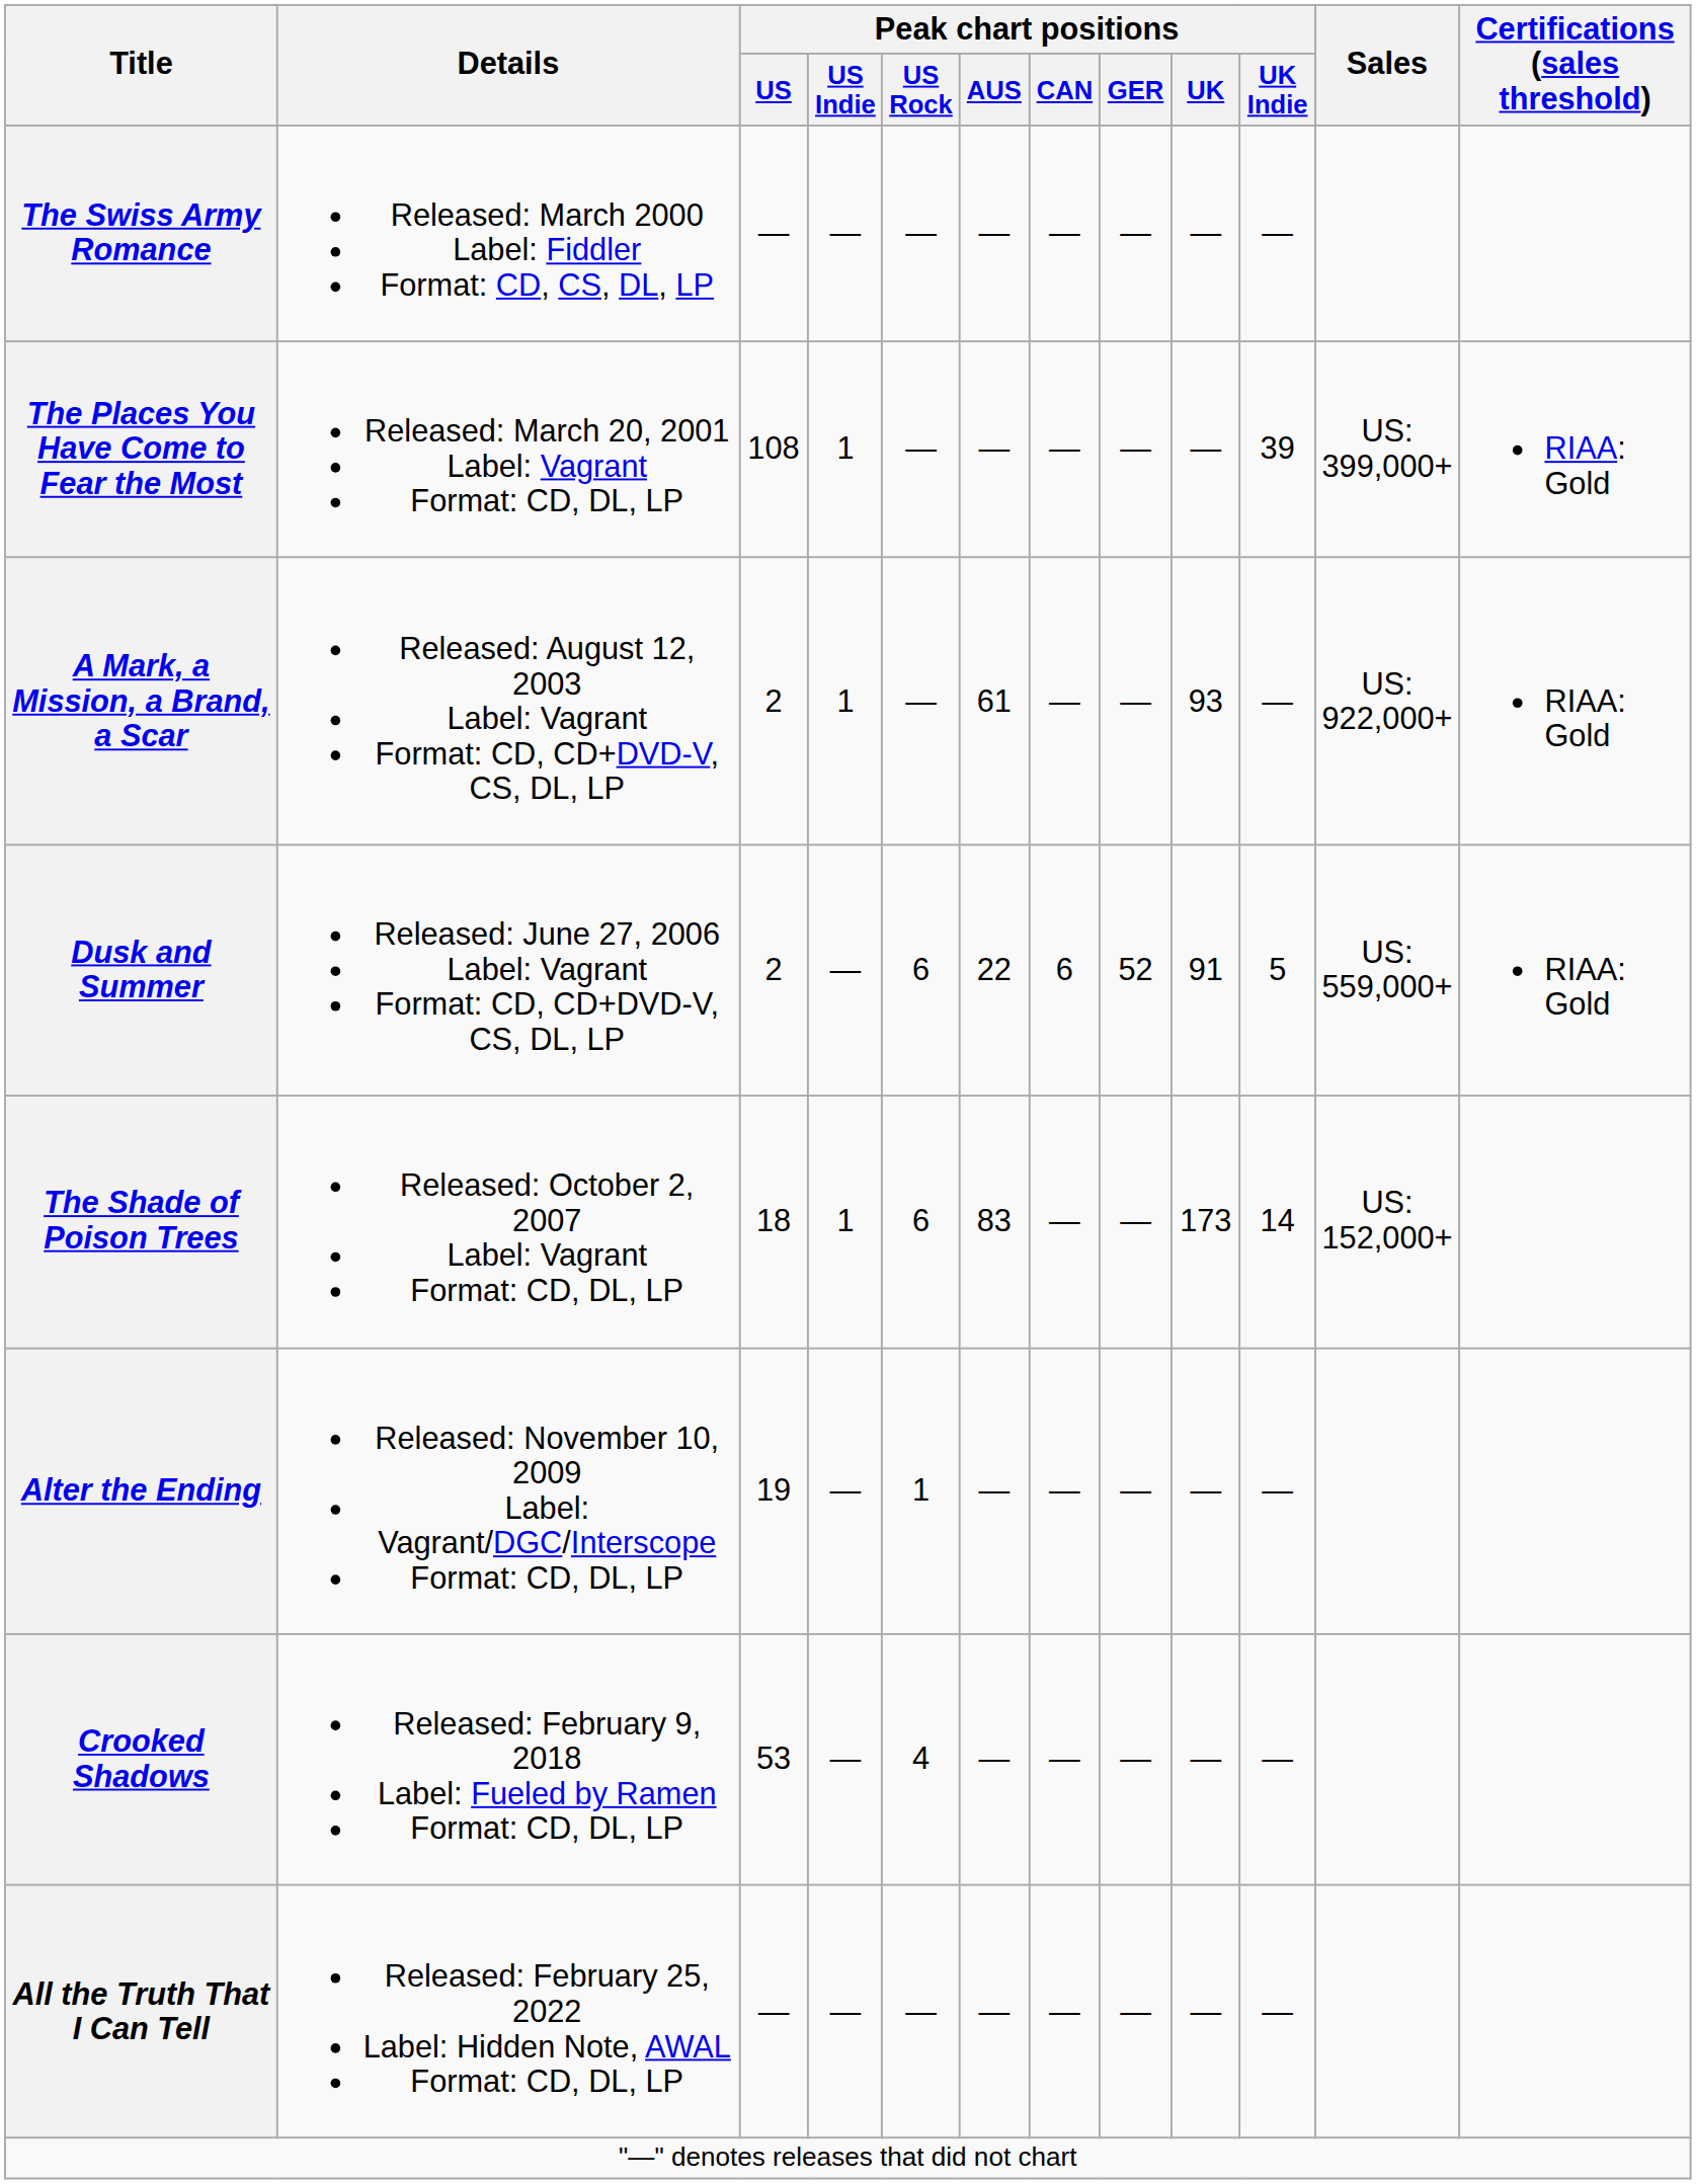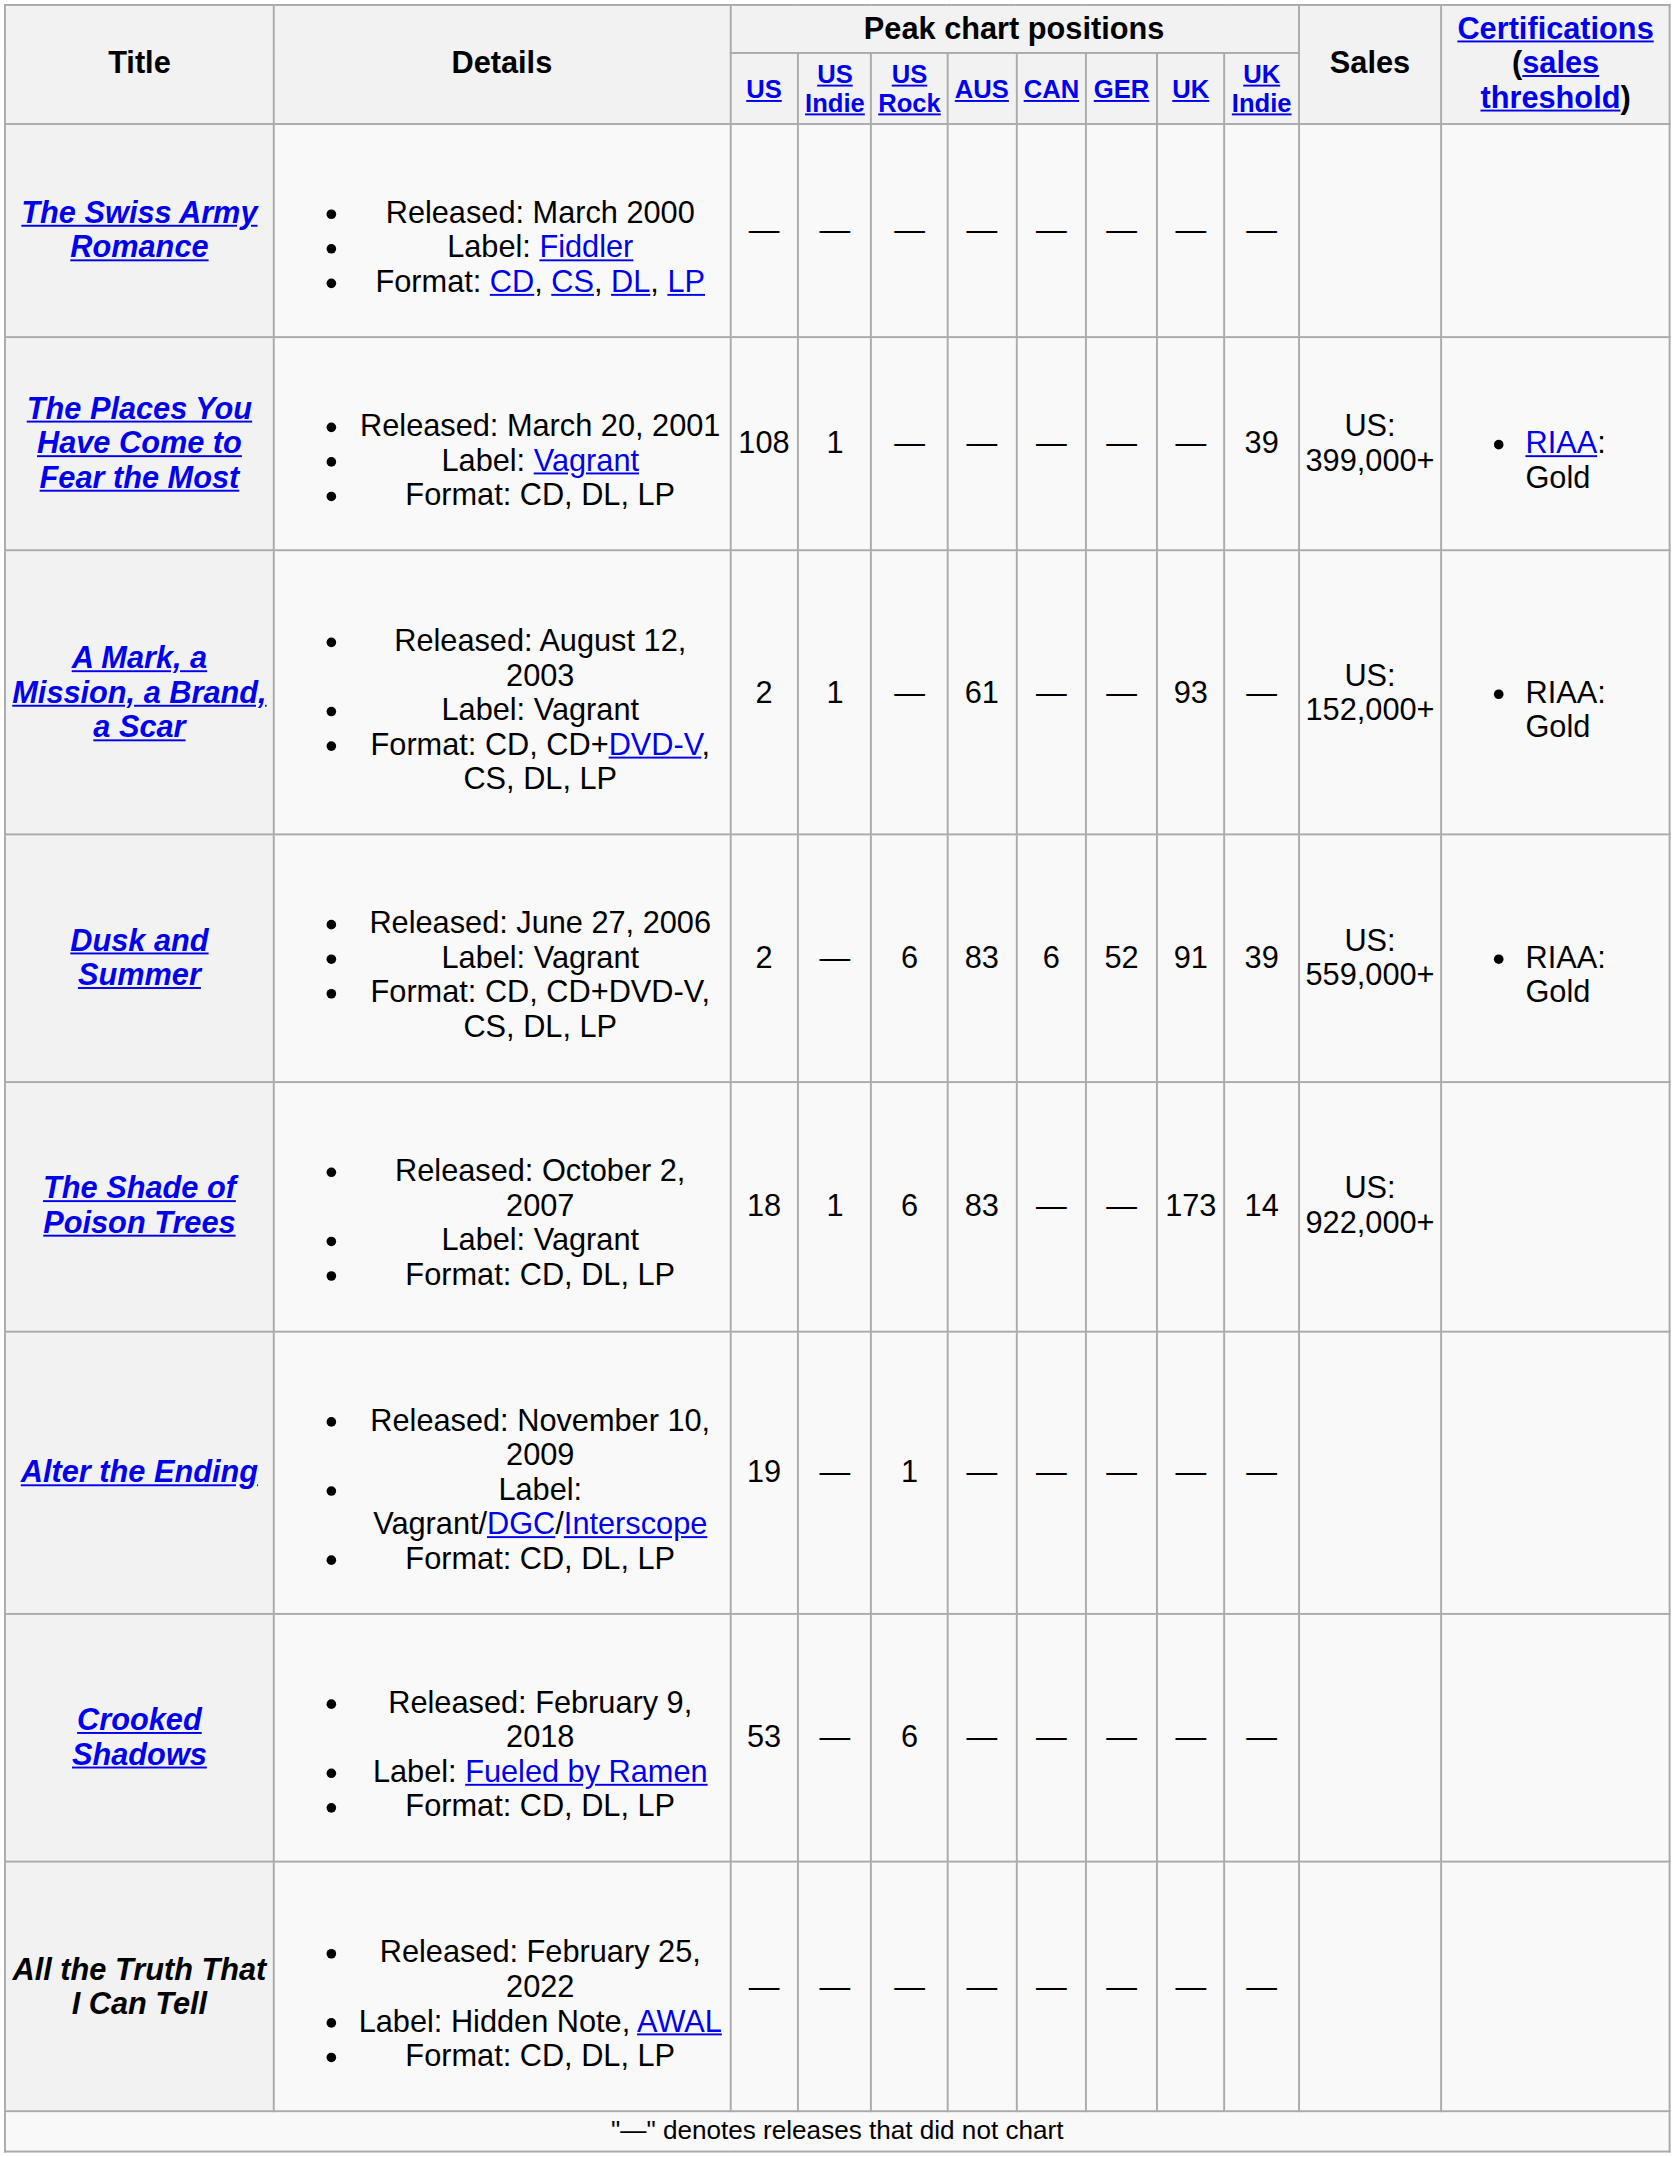 <table class="wikitable plainrowheaders" style="text-align:center;">
 <tr>
 <th rowspan="2" style="width:22em;">Title</th>
 <th rowspan="2" style="width:18em;">Details</th>
 <th colspan="8">Peak chart positions</th>
 <th rowspan="2">Sales</th>
 <th rowspan="2" style="width:9em;"><a href='#'>Certifications</a><br>(<a href='#'>sales threshold</a>)</th>
 </tr>
 <tr style="font-size:smaller;">
 <th width="35"><a href='#'>US</a><br></th>
 <th width="35"><a href='#'>US Indie</a><br></th>
 <th width="35"><a href='#'>US Rock</a><br></th>
 <th width="35"><a href='#'>AUS</a><br></th>
 <th width="35"><a href='#'>CAN</a><br></th>
 <th width="35"><a href='#'>GER</a><br></th>
 <th width="35"><a href='#'>UK</a><br></th>
 <th width="35"><a href='#'>UK<br>Indie</a><br></th>
 </tr>
 <tr>
 <th scope="row"><em><a href='#'>The Swiss Army Romance</a></em></th>
 <td><br><ul><li>Released: March 2000</li><li>Label: <a href='#'>Fiddler</a></li><li>Format: <a href='#'>CD</a>, <a href='#'>CS</a>, <a href='#'>DL</a>, <a href='#'>LP</a></li></ul></td>
 <td>—</td>
 <td>—</td>
 <td>—</td>
 <td>—</td>
 <td>—</td>
 <td>—</td>
 <td>—</td>
 <td>—</td>
 <td></td>
 <td></td>
 </tr>
 <tr>
 <th scope="row"><em><a href='#'>The Places You Have Come to Fear the Most</a></em></th>
 <td><br><ul><li>Released: March 20, 2001</li><li>Label: <a href='#'>Vagrant</a></li><li>Format: CD, DL, LP</li></ul></td>
 <td>108</td>
 <td>1</td>
 <td>—</td>
 <td>—</td>
 <td>—</td>
 <td>—</td>
 <td>—</td>
 <td>39</td>
 <td>US: 399,000+</td>
 <td align="left"><br><ul><li><a href='#'>RIAA</a>: Gold</li></ul></td>
 </tr>
 <tr>
 <th scope="row"><em><a href='#'>A Mark, a Mission, a Brand, a Scar</a></em></th>
 <td><br><ul><li>Released: August 12, 2003</li><li>Label: Vagrant</li><li>Format: CD, CD+<a href='#'>DVD-V</a>, CS, DL, LP</li></ul></td>
 <td>2</td>
 <td>1</td>
 <td>—</td>
 <td>61</td>
 <td>—</td>
 <td>—</td>
 <td>93</td>
 <td>—</td>
-<td>US: 922,000+</td>
+<td>US: 152,000+</td>
 <td align="left"><br><ul><li>RIAA: Gold</li></ul></td>
 </tr>
 <tr>
 <th scope="row"><em><a href='#'>Dusk and Summer</a></em></th>
 <td><br><ul><li>Released: June 27, 2006</li><li>Label: Vagrant</li><li>Format: CD, CD+DVD-V, CS, DL, LP</li></ul></td>
 <td>2</td>
 <td>—</td>
 <td>6</td>
-<td>22</td>
+<td>83</td>
 <td>6</td>
 <td>52</td>
 <td>91</td>
-<td>5</td>
+<td>39</td>
 <td>US: 559,000+</td>
 <td align="left"><br><ul><li>RIAA: Gold</li></ul></td>
 </tr>
 <tr>
 <th scope="row"><em><a href='#'>The Shade of Poison Trees</a></em></th>
 <td><br><ul><li>Released: October 2, 2007</li><li>Label: Vagrant</li><li>Format: CD, DL, LP</li></ul></td>
 <td>18</td>
 <td>1</td>
 <td>6</td>
 <td>83</td>
 <td>—</td>
 <td>—</td>
 <td>173</td>
 <td>14</td>
-<td>US: 152,000+</td>
+<td>US: 922,000+</td>
 <td></td>
 </tr>
 <tr>
 <th scope="row"><em><a href='#'>Alter the Ending</a></em></th>
 <td><br><ul><li>Released: November 10, 2009</li><li>Label: Vagrant/<a href='#'>DGC</a>/<a href='#'>Interscope</a></li><li>Format: CD, DL, LP</li></ul></td>
 <td>19</td>
 <td>—</td>
 <td>1</td>
 <td>—</td>
 <td>—</td>
 <td>—</td>
 <td>—</td>
 <td>—</td>
 <td></td>
 <td></td>
 </tr>
 <tr>
 <th scope="row"><em><a href='#'>Crooked Shadows</a></em></th>
 <td><br><ul><li>Released: February 9, 2018</li><li>Label: <a href='#'>Fueled by Ramen</a></li><li>Format: CD, DL, LP</li></ul></td>
 <td>53</td>
 <td>—</td>
-<td>4</td>
+<td>6</td>
 <td>—</td>
 <td>—</td>
 <td>—</td>
 <td>—</td>
 <td>—</td>
 <td></td>
 <td></td>
 </tr>
 <tr>
 <th scope="row"><em>All the Truth That I Can Tell</em></th>
 <td><br><ul><li>Released: February 25, 2022</li><li>Label: Hidden Note, <a href='#'>AWAL</a></li><li>Format: CD, DL, LP</li></ul></td>
 <td>—</td>
 <td>—</td>
 <td>—</td>
 <td>—</td>
 <td>—</td>
 <td>—</td>
 <td>—</td>
 <td>—</td>
 <td></td>
 <td></td>
 </tr>
 <tr>
 <td colspan="16" style="font-size:85%">"—" denotes releases that did not chart</td>
 </tr>
 </table>
